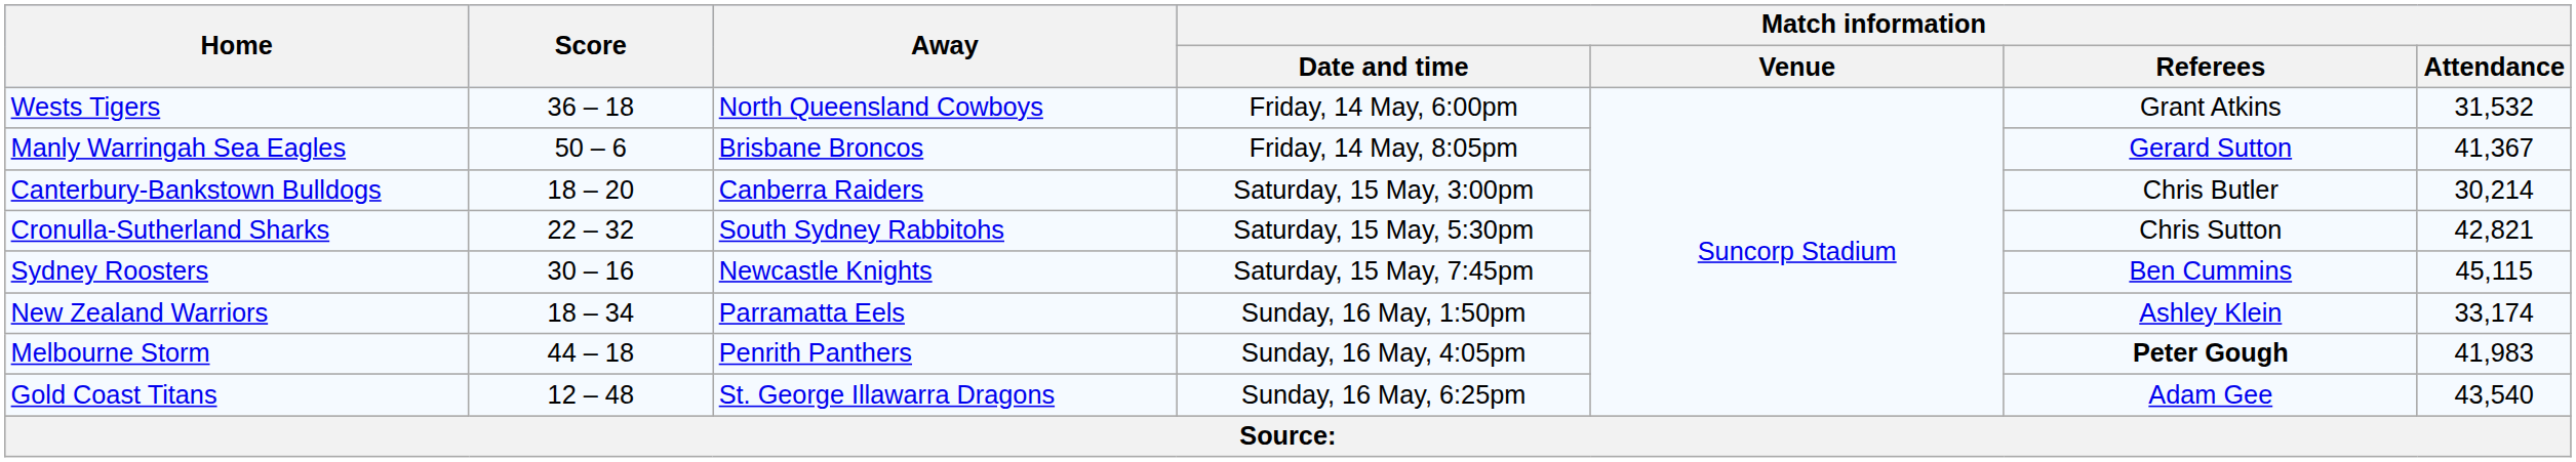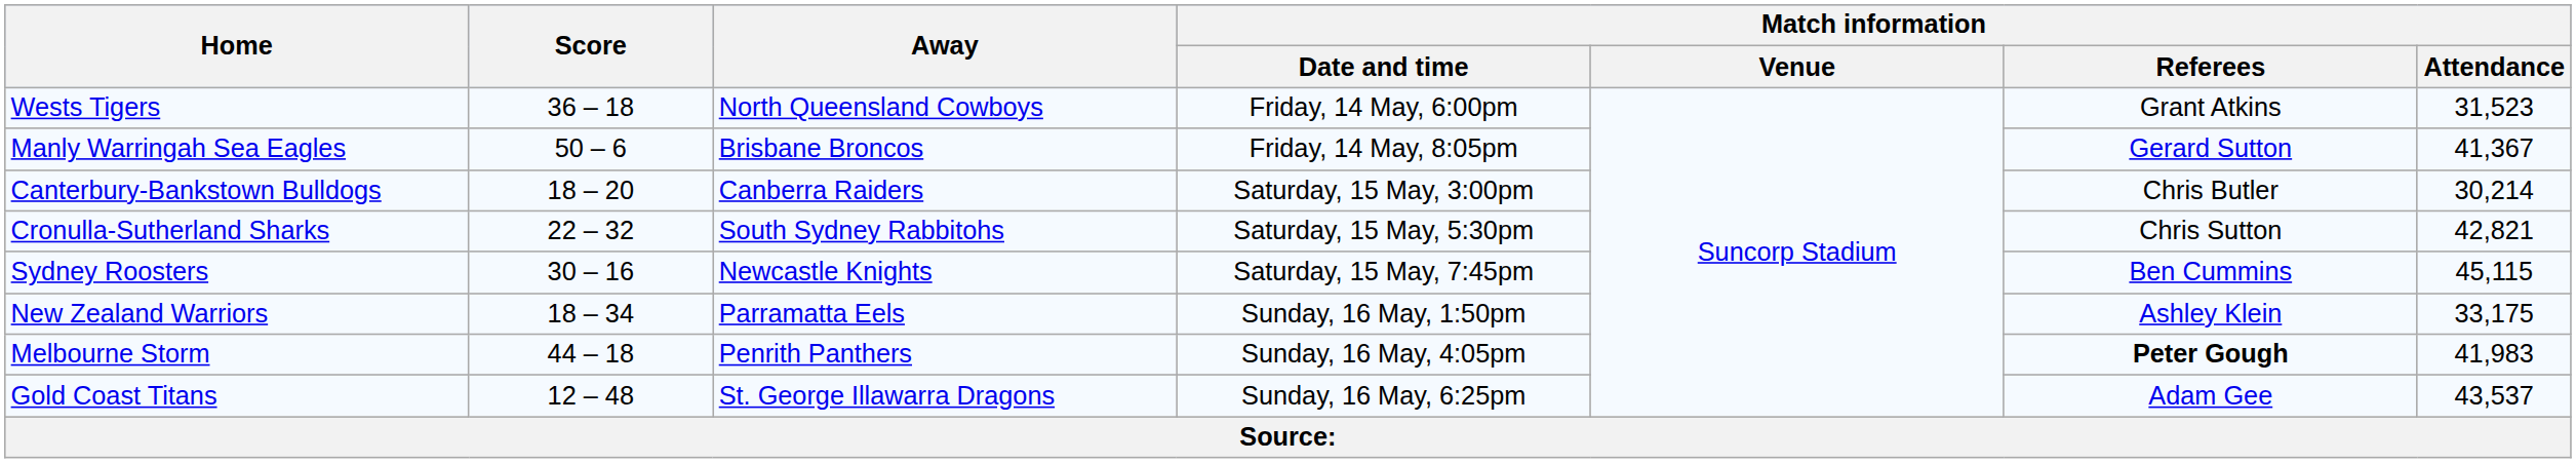 <table class="wikitable" style="border-collapse:collapse; text-align:center; width:100%;">
 <tr style="background:#c1d8ff;">
 <th rowspan="2" style="width:19%;">Home</th>
 <th rowspan="2" style="width:10%;">Score</th>
 <th rowspan="2" style="width:19%;">Away</th>
 <th colspan="6">Match information</th>
 </tr>
 <tr style="background:#efefef;">
 <th width="17%">Date and time</th>
 <th width="17%">Venue</th>
 <th width="17%">Referees</th>
 <th width="5%">Attendance</th>
 </tr>
 <tr style="text-align:center; background:#f5faff;">
 <td align="left"> <a href='#'>Wests Tigers</a></td>
 <td>36 – 18</td>
 <td align="left"> <a href='#'>North Queensland Cowboys</a></td>
 <td>Friday, 14 May, 6:00pm</td>
 <td rowspan="8"><a href='#'>Suncorp Stadium</a></td>
 <td>Grant Atkins</td>
-<td>31,532</td>
+<td>31,523</td>
 </tr>
 <tr style="text-align:center; background:#f5faff;">
 <td align="left"> <a href='#'>Manly Warringah Sea Eagles</a></td>
 <td>50 – 6</td>
 <td align="left"> <a href='#'>Brisbane Broncos</a></td>
 <td>Friday, 14 May, 8:05pm</td>
 <td><a href='#'>Gerard Sutton</a></td>
 <td>41,367</td>
 </tr>
 <tr style="text-align:center; background:#f5faff;">
 <td align="left"> <a href='#'>Canterbury-Bankstown Bulldogs</a></td>
 <td>18 – 20</td>
 <td align="left"> <a href='#'>Canberra Raiders</a></td>
 <td>Saturday, 15 May, 3:00pm</td>
 <td>Chris Butler</td>
 <td>30,214</td>
 </tr>
 <tr style="text-align:center; background:#f5faff;">
 <td align="left"> <a href='#'>Cronulla-Sutherland Sharks</a></td>
 <td>22 – 32</td>
 <td align="left"> <a href='#'>South Sydney Rabbitohs</a></td>
 <td>Saturday, 15 May, 5:30pm</td>
 <td>Chris Sutton</td>
 <td>42,821</td>
 </tr>
 <tr style="text-align:center; background:#f5faff;">
 <td align="left"> <a href='#'>Sydney Roosters</a></td>
 <td>30 – 16</td>
 <td align="left"> <a href='#'>Newcastle Knights</a></td>
 <td>Saturday, 15 May, 7:45pm</td>
 <td><a href='#'>Ben Cummins</a></td>
 <td>45,115</td>
 </tr>
 <tr style="text-align:center; background:#f5faff;">
 <td align="left"> <a href='#'>New Zealand Warriors</a></td>
 <td>18 – 34</td>
 <td align="left"> <a href='#'>Parramatta Eels</a></td>
 <td>Sunday, 16 May, 1:50pm</td>
 <td><a href='#'>Ashley Klein</a></td>
-<td>33,174</td>
+<td>33,175</td>
 </tr>
 <tr style="text-align:center; background:#f5faff;">
 <td align="left"> <a href='#'>Melbourne Storm</a></td>
 <td>44 – 18</td>
 <td align="left"> <a href='#'>Penrith Panthers</a></td>
 <td>Sunday, 16 May, 4:05pm</td>
 <td><strong>Peter Gough</strong></td>
 <td>41,983</td>
 </tr>
 <tr style="text-align:center; background:#f5faff;">
 <td align="left"> <a href='#'>Gold Coast Titans</a></td>
 <td>12 – 48</td>
 <td align="left"> <a href='#'>St. George Illawarra Dragons</a></td>
 <td>Sunday, 16 May, 6:25pm</td>
 <td><a href='#'>Adam Gee</a></td>
-<td>43,540</td>
+<td>43,537</td>
 </tr>
 <tr>
 <th colspan="7">Source:</th>
 </tr>
 </table>
